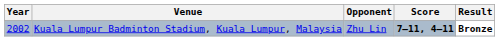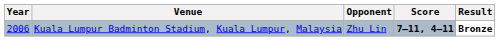 <table class="sortable wikitable" style="font-size: 90%;">
 <tr>
 <th>Year</th>
 <th>Venue</th>
 <th>Opponent</th>
 <th>Score</th>
 <th>Result</th>
 </tr>
 <tr style="background:#AABBCC">
-<td align="center"><a href='#'>2002</a></td>
+<td align="center"><a href='#'>2006</a></td>
 <td align="left"><a href='#'>Kuala Lumpur Badminton Stadium</a>, <a href='#'>Kuala Lumpur</a>, <a href='#'>Malaysia</a></td>
 <td align="left"> <a href='#'>Zhu Lin</a></td>
 <td align="left"><strong>7–11, 4–11</strong></td>
 <td style="text-align:left; background:white"> <strong>Bronze</strong></td>
 </tr>
 </table>
